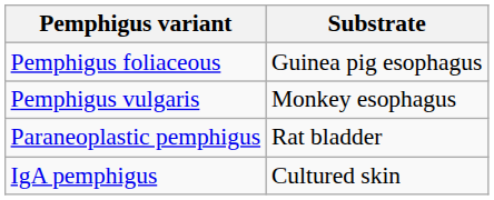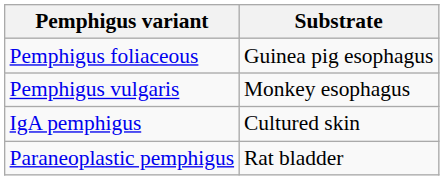 <table class="wikitable">
 <tr>
 <th>Pemphigus variant</th>
 <th>Substrate</th>
 </tr>
 <tr>
 <td><a href='#'>Pemphigus foliaceous</a></td>
 <td>Guinea pig esophagus</td>
 </tr>
 <tr>
 <td><a href='#'>Pemphigus vulgaris</a></td>
 <td>Monkey esophagus</td>
 </tr>
 <tr>
+<td><a href='#'>IgA pemphigus</a></td>
+<td>Cultured skin</td>
+</tr>
+<tr>
 <td><a href='#'>Paraneoplastic pemphigus</a></td>
 <td>Rat bladder</td>
 </tr>
-<tr>
-<td><a href='#'>IgA pemphigus</a></td>
-<td>Cultured skin</td>
-</tr>
 </table>
